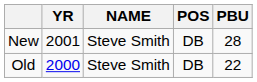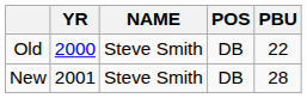 <table class="wikitable">
 <tr>
 <th></th>
 <th>YR</th>
 <th>NAME</th>
 <th>POS</th>
 <th>PBU</th>
 </tr>
 <tr align=center>
+<td>Old</td>
+<td><a href='#'>2000</a></td>
+<td align=left>Steve Smith</td>
+<td>DB</td>
+<td>22</td>
+</tr>
+<tr align=center>
 <td>New</td>
 <td>2001</td>
 <td align=left>Steve Smith</td>
 <td>DB</td>
 <td>28</td>
 </tr>
-<tr align=center>
-<td>Old</td>
-<td><a href='#'>2000</a></td>
-<td align=left>Steve Smith</td>
-<td>DB</td>
-<td>22</td>
-</tr>
 </table>
